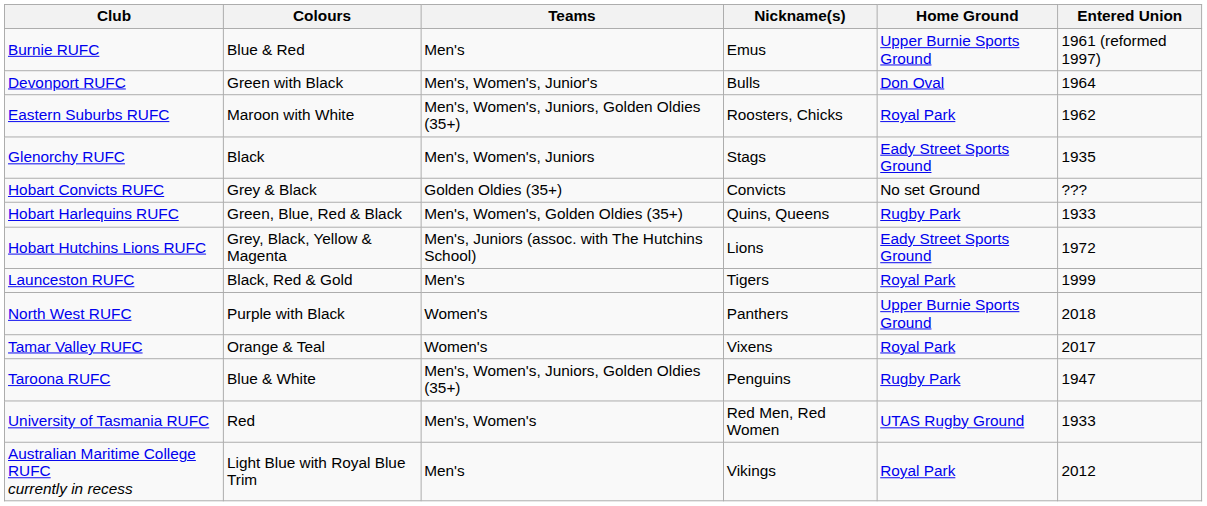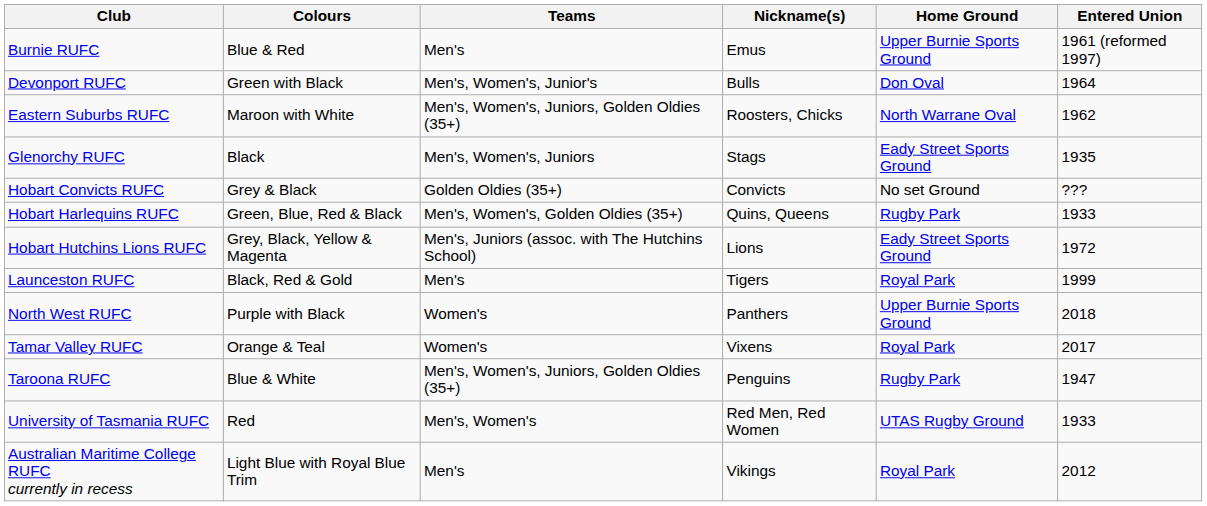 <table class="wikitable">
 <tr>
 <th>Club</th>
 <th>Colours</th>
 <th>Teams</th>
 <th>Nickname(s)</th>
 <th>Home Ground</th>
 <th>Entered Union</th>
 </tr>
 <tr>
 <td><a href='#'>Burnie RUFC</a></td>
 <td> Blue & Red</td>
 <td>Men's</td>
 <td>Emus</td>
 <td><a href='#'>Upper Burnie Sports Ground</a></td>
 <td>1961 (reformed 1997)</td>
 </tr>
 <tr>
 <td><a href='#'>Devonport RUFC</a></td>
 <td> Green with Black</td>
 <td>Men's, Women's, Junior's</td>
 <td>Bulls</td>
 <td><a href='#'>Don Oval</a></td>
 <td>1964</td>
 </tr>
 <tr>
 <td><a href='#'>Eastern Suburbs RUFC</a></td>
 <td> Maroon with White</td>
 <td>Men's, Women's, Juniors, Golden Oldies (35+)</td>
 <td>Roosters, Chicks</td>
-<td><a href='#'>Royal Park</a></td>
+<td><a href='#'>North Warrane Oval</a></td>
 <td>1962</td>
 </tr>
 <tr>
 <td><a href='#'>Glenorchy RUFC</a></td>
 <td> Black</td>
 <td>Men's, Women's, Juniors</td>
 <td>Stags</td>
 <td><a href='#'>Eady Street Sports Ground</a></td>
 <td>1935</td>
 </tr>
 <tr>
 <td><a href='#'>Hobart Convicts RUFC</a></td>
 <td> Grey & Black</td>
 <td>Golden Oldies (35+)</td>
 <td>Convicts</td>
 <td>No set Ground</td>
 <td>???</td>
 </tr>
 <tr>
 <td><a href='#'>Hobart Harlequins RUFC</a></td>
 <td> Green, Blue, Red & Black</td>
 <td>Men's, Women's, Golden Oldies (35+)</td>
 <td>Quins, Queens</td>
 <td><a href='#'>Rugby Park</a></td>
 <td>1933</td>
 </tr>
 <tr>
 <td><a href='#'>Hobart Hutchins Lions RUFC</a></td>
 <td> Grey, Black, Yellow & Magenta</td>
 <td>Men's, Juniors (assoc. with The Hutchins School)</td>
 <td>Lions</td>
 <td><a href='#'>Eady Street Sports Ground</a></td>
 <td>1972</td>
 </tr>
 <tr>
 <td><a href='#'>Launceston RUFC</a></td>
 <td>Black, Red & Gold</td>
 <td>Men's</td>
 <td>Tigers</td>
 <td><a href='#'>Royal Park</a></td>
 <td>1999</td>
 </tr>
 <tr>
 <td><a href='#'>North West RUFC</a></td>
 <td> Purple with Black</td>
 <td>Women's</td>
 <td>Panthers</td>
 <td><a href='#'>Upper Burnie Sports Ground</a></td>
 <td>2018</td>
 </tr>
 <tr>
 <td><a href='#'>Tamar Valley RUFC</a></td>
 <td> Orange & Teal</td>
 <td>Women's</td>
 <td>Vixens</td>
 <td><a href='#'>Royal Park</a></td>
 <td>2017</td>
 </tr>
 <tr>
 <td><a href='#'>Taroona RUFC</a></td>
 <td> Blue & White</td>
 <td>Men's, Women's, Juniors, Golden Oldies (35+)</td>
 <td>Penguins</td>
 <td><a href='#'>Rugby Park</a></td>
 <td>1947</td>
 </tr>
 <tr>
 <td><a href='#'>University of Tasmania RUFC</a></td>
 <td> Red</td>
 <td>Men's, Women's</td>
 <td>Red Men, Red Women</td>
 <td><a href='#'>UTAS Rugby Ground</a></td>
 <td>1933</td>
 </tr>
 <tr>
 <td><a href='#'>Australian Maritime College RUFC</a> <br> <em>currently in recess</em></td>
 <td> Light Blue with Royal Blue Trim</td>
 <td>Men's</td>
 <td>Vikings</td>
 <td><a href='#'>Royal Park</a></td>
 <td>2012</td>
 </tr>
 </table>
